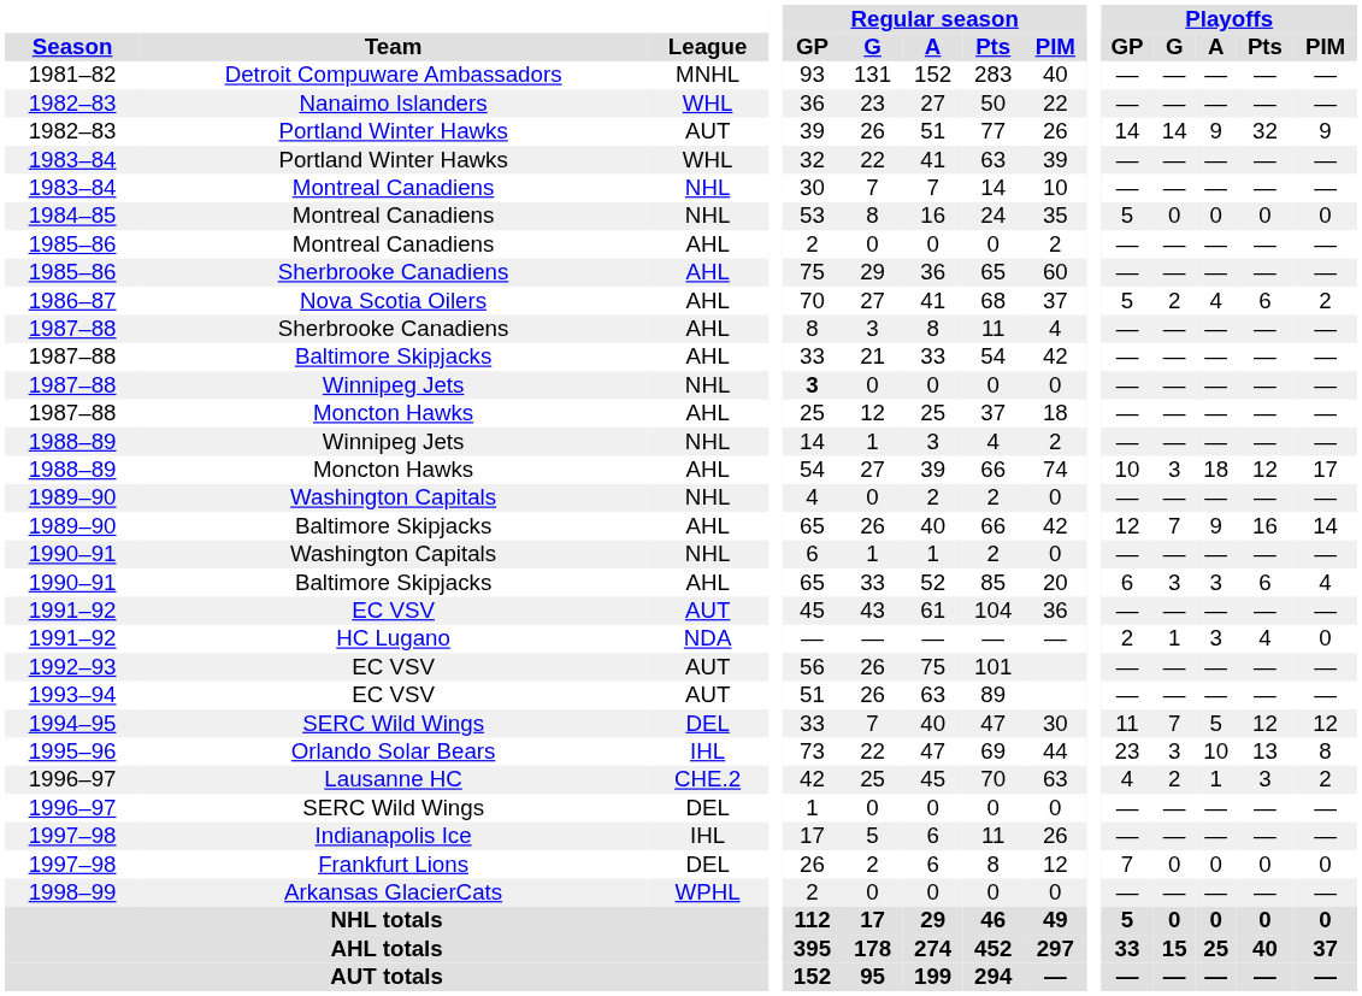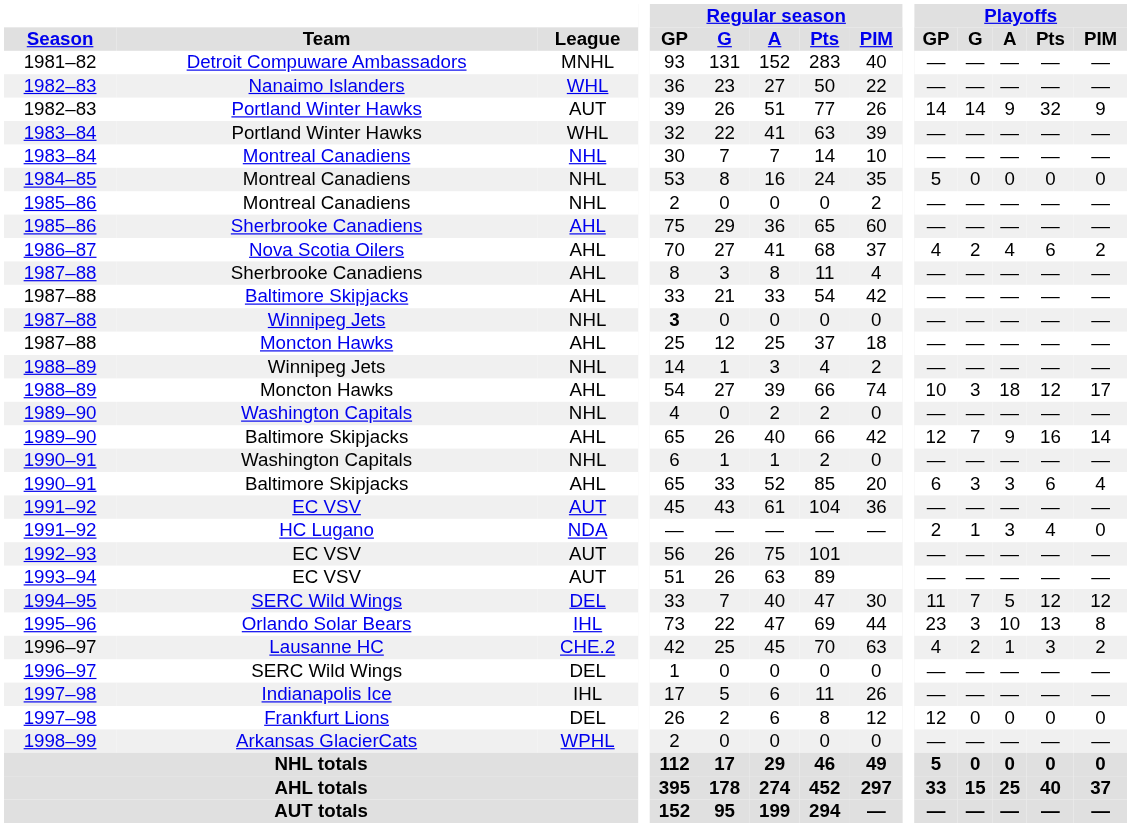 <table border="0" cellpadding="1" cellspacing="0" style="text-align:center; width:60em">
 <tr bgcolor="#e0e0e0">
 <th colspan="3" bgcolor="#ffffff"> </th>
 <th rowspan="99" bgcolor="#ffffff"> </th>
 <th colspan="5"><a href='#'>Regular season</a></th>
 <th rowspan="99" bgcolor="#ffffff"> </th>
 <th colspan="5"><a href='#'>Playoffs</a></th>
 </tr>
 <tr bgcolor="#e0e0e0">
 <th><a href='#'>Season</a></th>
 <th>Team</th>
 <th>League</th>
 <th>GP</th>
 <th><a href='#'>G</a></th>
 <th><a href='#'>A</a></th>
 <th><a href='#'>Pts</a></th>
 <th><a href='#'>PIM</a></th>
 <th>GP</th>
 <th>G</th>
 <th>A</th>
 <th>Pts</th>
 <th>PIM</th>
 </tr>
 <tr>
 <td>1981–82</td>
 <td><a href='#'>Detroit Compuware Ambassadors</a></td>
 <td>MNHL</td>
 <td>93</td>
 <td>131</td>
 <td>152</td>
 <td>283</td>
 <td>40</td>
 <td>—</td>
 <td>—</td>
 <td>—</td>
 <td>—</td>
 <td>—</td>
 </tr>
 <tr bgcolor="#f0f0f0">
 <td><a href='#'>1982–83</a></td>
 <td><a href='#'>Nanaimo Islanders</a></td>
 <td><a href='#'>WHL</a></td>
 <td>36</td>
 <td>23</td>
 <td>27</td>
 <td>50</td>
 <td>22</td>
 <td>—</td>
 <td>—</td>
 <td>—</td>
 <td>—</td>
 <td>—</td>
 </tr>
 <tr>
 <td>1982–83</td>
 <td><a href='#'>Portland Winter Hawks</a></td>
 <td>AUT</td>
 <td>39</td>
 <td>26</td>
 <td>51</td>
 <td>77</td>
 <td>26</td>
 <td>14</td>
 <td>14</td>
 <td>9</td>
 <td>32</td>
 <td>9</td>
 </tr>
 <tr bgcolor="#f0f0f0">
 <td><a href='#'>1983–84</a></td>
 <td>Portland Winter Hawks</td>
 <td>WHL</td>
 <td>32</td>
 <td>22</td>
 <td>41</td>
 <td>63</td>
 <td>39</td>
 <td>—</td>
 <td>—</td>
 <td>—</td>
 <td>—</td>
 <td>—</td>
 </tr>
 <tr>
 <td><a href='#'>1983–84</a></td>
 <td><a href='#'>Montreal Canadiens</a></td>
 <td><a href='#'>NHL</a></td>
 <td>30</td>
 <td>7</td>
 <td>7</td>
 <td>14</td>
 <td>10</td>
 <td>—</td>
 <td>—</td>
 <td>—</td>
 <td>—</td>
 <td>—</td>
 </tr>
 <tr bgcolor="#f0f0f0">
 <td><a href='#'>1984–85</a></td>
 <td>Montreal Canadiens</td>
 <td>NHL</td>
 <td>53</td>
 <td>8</td>
 <td>16</td>
 <td>24</td>
 <td>35</td>
 <td>5</td>
 <td>0</td>
 <td>0</td>
 <td>0</td>
 <td>0</td>
 </tr>
 <tr>
 <td><a href='#'>1985–86</a></td>
 <td>Montreal Canadiens</td>
-<td>AHL</td>
+<td>NHL</td>
 <td>2</td>
 <td>0</td>
 <td>0</td>
 <td>0</td>
 <td>2</td>
 <td>—</td>
 <td>—</td>
 <td>—</td>
 <td>—</td>
 <td>—</td>
 </tr>
 <tr bgcolor="#f0f0f0">
 <td><a href='#'>1985–86</a></td>
 <td><a href='#'>Sherbrooke Canadiens</a></td>
 <td><a href='#'>AHL</a></td>
 <td>75</td>
 <td>29</td>
 <td>36</td>
 <td>65</td>
 <td>60</td>
 <td>—</td>
 <td>—</td>
 <td>—</td>
 <td>—</td>
 <td>—</td>
 </tr>
 <tr>
 <td><a href='#'>1986–87</a></td>
 <td><a href='#'>Nova Scotia Oilers</a></td>
 <td>AHL</td>
 <td>70</td>
 <td>27</td>
 <td>41</td>
 <td>68</td>
 <td>37</td>
-<td>5</td>
+<td>4</td>
 <td>2</td>
 <td>4</td>
 <td>6</td>
 <td>2</td>
 </tr>
 <tr bgcolor="#f0f0f0">
 <td><a href='#'>1987–88</a></td>
 <td>Sherbrooke Canadiens</td>
 <td>AHL</td>
 <td>8</td>
 <td>3</td>
 <td>8</td>
 <td>11</td>
 <td>4</td>
 <td>—</td>
 <td>—</td>
 <td>—</td>
 <td>—</td>
 <td>—</td>
 </tr>
 <tr>
 <td>1987–88</td>
 <td><a href='#'>Baltimore Skipjacks</a></td>
 <td>AHL</td>
 <td>33</td>
 <td>21</td>
 <td>33</td>
 <td>54</td>
 <td>42</td>
 <td>—</td>
 <td>—</td>
 <td>—</td>
 <td>—</td>
 <td>—</td>
 </tr>
 <tr bgcolor="#f0f0f0">
 <td><a href='#'>1987–88</a></td>
 <td><a href='#'>Winnipeg Jets</a></td>
 <td>NHL</td>
 <td><strong>3</strong></td>
 <td>0</td>
 <td>0</td>
 <td>0</td>
 <td>0</td>
 <td>—</td>
 <td>—</td>
 <td>—</td>
 <td>—</td>
 <td>—</td>
 </tr>
 <tr>
 <td>1987–88</td>
 <td><a href='#'>Moncton Hawks</a></td>
 <td>AHL</td>
 <td>25</td>
 <td>12</td>
 <td>25</td>
 <td>37</td>
 <td>18</td>
 <td>—</td>
 <td>—</td>
 <td>—</td>
 <td>—</td>
 <td>—</td>
 </tr>
 <tr bgcolor="#f0f0f0">
 <td><a href='#'>1988–89</a></td>
 <td>Winnipeg Jets</td>
 <td>NHL</td>
 <td>14</td>
 <td>1</td>
 <td>3</td>
 <td>4</td>
 <td>2</td>
 <td>—</td>
 <td>—</td>
 <td>—</td>
 <td>—</td>
 <td>—</td>
 </tr>
 <tr>
 <td><a href='#'>1988–89</a></td>
 <td>Moncton Hawks</td>
 <td>AHL</td>
 <td>54</td>
 <td>27</td>
 <td>39</td>
 <td>66</td>
 <td>74</td>
 <td>10</td>
 <td>3</td>
 <td>18</td>
 <td>12</td>
 <td>17</td>
 </tr>
 <tr bgcolor="#f0f0f0">
 <td><a href='#'>1989–90</a></td>
 <td><a href='#'>Washington Capitals</a></td>
 <td>NHL</td>
 <td>4</td>
 <td>0</td>
 <td>2</td>
 <td>2</td>
 <td>0</td>
 <td>—</td>
 <td>—</td>
 <td>—</td>
 <td>—</td>
 <td>—</td>
 </tr>
 <tr>
 <td><a href='#'>1989–90</a></td>
 <td>Baltimore Skipjacks</td>
 <td>AHL</td>
 <td>65</td>
 <td>26</td>
 <td>40</td>
 <td>66</td>
 <td>42</td>
 <td>12</td>
 <td>7</td>
 <td>9</td>
 <td>16</td>
 <td>14</td>
 </tr>
 <tr bgcolor="#f0f0f0">
 <td><a href='#'>1990–91</a></td>
 <td>Washington Capitals</td>
 <td>NHL</td>
 <td>6</td>
 <td>1</td>
 <td>1</td>
 <td>2</td>
 <td>0</td>
 <td>—</td>
 <td>—</td>
 <td>—</td>
 <td>—</td>
 <td>—</td>
 </tr>
 <tr>
 <td><a href='#'>1990–91</a></td>
 <td>Baltimore Skipjacks</td>
 <td>AHL</td>
 <td>65</td>
 <td>33</td>
 <td>52</td>
 <td>85</td>
 <td>20</td>
 <td>6</td>
 <td>3</td>
 <td>3</td>
 <td>6</td>
 <td>4</td>
 </tr>
 <tr bgcolor="#f0f0f0">
 <td><a href='#'>1991–92</a></td>
 <td><a href='#'>EC VSV</a></td>
 <td><a href='#'>AUT</a></td>
 <td>45</td>
 <td>43</td>
 <td>61</td>
 <td>104</td>
 <td>36</td>
 <td>—</td>
 <td>—</td>
 <td>—</td>
 <td>—</td>
 <td>—</td>
 </tr>
 <tr>
 <td><a href='#'>1991–92</a></td>
 <td><a href='#'>HC Lugano</a></td>
 <td><a href='#'>NDA</a></td>
 <td>—</td>
 <td>—</td>
 <td>—</td>
 <td>—</td>
 <td>—</td>
 <td>2</td>
 <td>1</td>
 <td>3</td>
 <td>4</td>
 <td>0</td>
 </tr>
 <tr bgcolor="#f0f0f0">
 <td><a href='#'>1992–93</a></td>
 <td>EC VSV</td>
 <td>AUT</td>
 <td>56</td>
 <td>26</td>
 <td>75</td>
 <td>101</td>
 <td></td>
 <td>—</td>
 <td>—</td>
 <td>—</td>
 <td>—</td>
 <td>—</td>
 </tr>
 <tr>
 <td><a href='#'>1993–94</a></td>
 <td>EC VSV</td>
 <td>AUT</td>
 <td>51</td>
 <td>26</td>
 <td>63</td>
 <td>89</td>
 <td></td>
 <td>—</td>
 <td>—</td>
 <td>—</td>
 <td>—</td>
 <td>—</td>
 </tr>
 <tr bgcolor="#f0f0f0">
 <td><a href='#'>1994–95</a></td>
 <td><a href='#'>SERC Wild Wings</a></td>
 <td><a href='#'>DEL</a></td>
 <td>33</td>
 <td>7</td>
 <td>40</td>
 <td>47</td>
 <td>30</td>
 <td>11</td>
 <td>7</td>
 <td>5</td>
 <td>12</td>
 <td>12</td>
 </tr>
 <tr>
 <td><a href='#'>1995–96</a></td>
 <td><a href='#'>Orlando Solar Bears</a></td>
 <td><a href='#'>IHL</a></td>
 <td>73</td>
 <td>22</td>
 <td>47</td>
 <td>69</td>
 <td>44</td>
 <td>23</td>
 <td>3</td>
 <td>10</td>
 <td>13</td>
 <td>8</td>
 </tr>
 <tr bgcolor="#f0f0f0">
 <td>1996–97</td>
 <td><a href='#'>Lausanne HC</a></td>
 <td><a href='#'>CHE.2</a></td>
 <td>42</td>
 <td>25</td>
 <td>45</td>
 <td>70</td>
 <td>63</td>
 <td>4</td>
 <td>2</td>
 <td>1</td>
 <td>3</td>
 <td>2</td>
 </tr>
 <tr>
 <td><a href='#'>1996–97</a></td>
 <td>SERC Wild Wings</td>
 <td>DEL</td>
 <td>1</td>
 <td>0</td>
 <td>0</td>
 <td>0</td>
 <td>0</td>
 <td>—</td>
 <td>—</td>
 <td>—</td>
 <td>—</td>
 <td>—</td>
 </tr>
 <tr bgcolor="#f0f0f0">
 <td><a href='#'>1997–98</a></td>
 <td><a href='#'>Indianapolis Ice</a></td>
 <td>IHL</td>
 <td>17</td>
 <td>5</td>
 <td>6</td>
 <td>11</td>
 <td>26</td>
 <td>—</td>
 <td>—</td>
 <td>—</td>
 <td>—</td>
 <td>—</td>
 </tr>
 <tr>
 <td><a href='#'>1997–98</a></td>
 <td><a href='#'>Frankfurt Lions</a></td>
 <td>DEL</td>
 <td>26</td>
 <td>2</td>
 <td>6</td>
 <td>8</td>
 <td>12</td>
-<td>7</td>
+<td>12</td>
 <td>0</td>
 <td>0</td>
 <td>0</td>
 <td>0</td>
 </tr>
 <tr bgcolor="#f0f0f0">
 <td><a href='#'>1998–99</a></td>
 <td><a href='#'>Arkansas GlacierCats</a></td>
 <td><a href='#'>WPHL</a></td>
 <td>2</td>
 <td>0</td>
 <td>0</td>
 <td>0</td>
 <td>0</td>
 <td>—</td>
 <td>—</td>
 <td>—</td>
 <td>—</td>
 <td>—</td>
 </tr>
 <tr bgcolor="#e0e0e0">
 <th colspan="3">NHL totals</th>
 <th>112</th>
 <th>17</th>
 <th>29</th>
 <th>46</th>
 <th>49</th>
 <th>5</th>
 <th>0</th>
 <th>0</th>
 <th>0</th>
 <th>0</th>
 </tr>
 <tr bgcolor="#e0e0e0">
 <th colspan="3">AHL totals</th>
 <th>395</th>
 <th>178</th>
 <th>274</th>
 <th>452</th>
 <th>297</th>
 <th>33</th>
 <th>15</th>
 <th>25</th>
 <th>40</th>
 <th>37</th>
 </tr>
 <tr bgcolor="#e0e0e0">
 <th colspan="3">AUT totals</th>
 <th>152</th>
 <th>95</th>
 <th>199</th>
 <th>294</th>
 <th>—</th>
 <th>—</th>
 <th>—</th>
 <th>—</th>
 <th>—</th>
 <th>—</th>
 </tr>
 </table>
